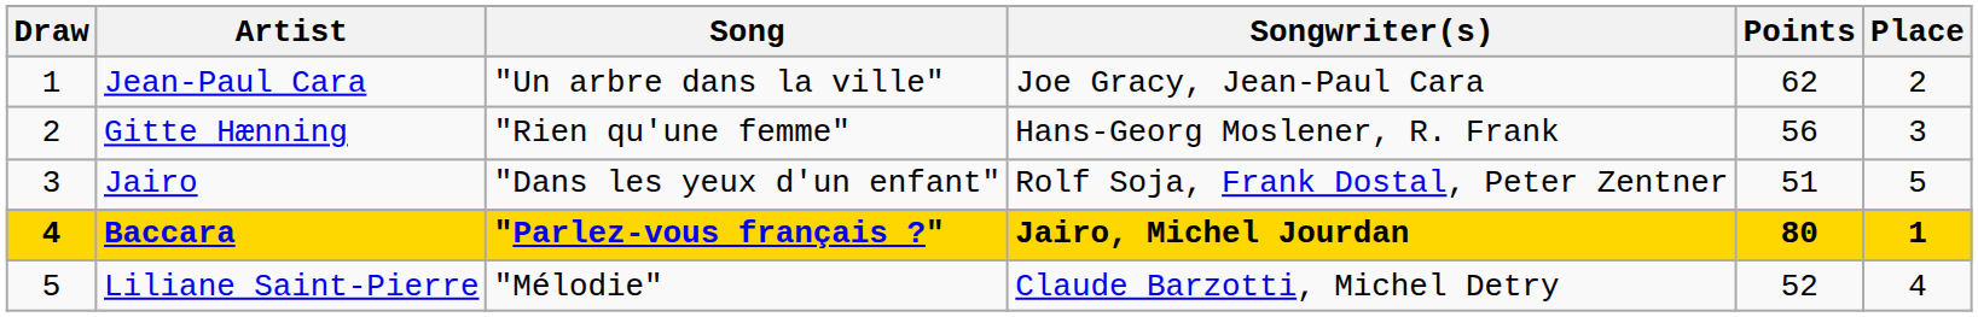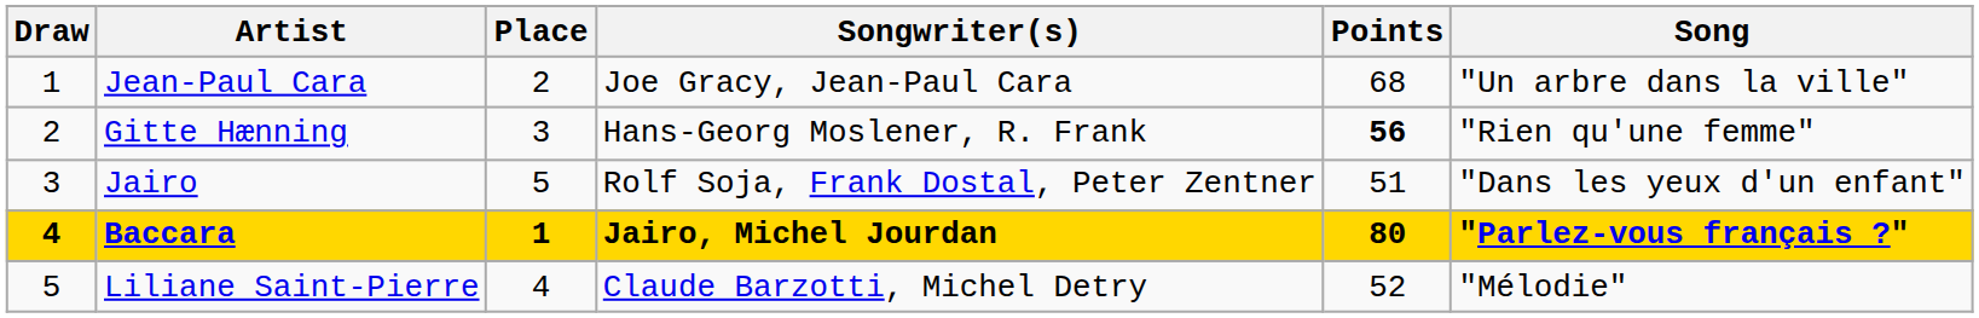 <table class="sortable wikitable" style="margin: 1em auto 1em auto; text-align:center">
 <tr>
 <th>Draw</th>
 <th>Artist</th>
-<th>Song</th>
+<th>Place</th>
 <th>Songwriter(s)</th>
 <th>Points</th>
-<th>Place</th>
+<th>Song</th>
 </tr>
 <tr>
 <td>1</td>
 <td align="left"><a href='#'>Jean-Paul Cara</a></td>
+<td>2</td>
+<td align="left">Joe Gracy, Jean-Paul Cara</td>
+<td>68</td>
 <td align="left">"Un arbre dans la ville"</td>
-<td align="left">Joe Gracy, Jean-Paul Cara</td>
-<td>62</td>
-<td>2</td>
 </tr>
 <tr>
 <td>2</td>
 <td align="left"><a href='#'>Gitte Hænning</a></td>
+<td>3</td>
+<td align="left">Hans-Georg Moslener, R. Frank</td>
+<td><strong>56</strong></td>
 <td align="left">"Rien qu'une femme"</td>
-<td align="left">Hans-Georg Moslener, R. Frank</td>
-<td>56</td>
-<td>3</td>
 </tr>
 <tr>
 <td>3</td>
 <td align="left"><a href='#'>Jairo</a></td>
-<td align="left">"Dans les yeux d'un enfant"</td>
+<td>5</td>
 <td align="left">Rolf Soja, <a href='#'>Frank Dostal</a>, Peter Zentner</td>
 <td>51</td>
-<td>5</td>
+<td align="left">"Dans les yeux d'un enfant"</td>
 </tr>
 <tr style="font-weight:bold; background:gold;">
 <td>4</td>
 <td align="left"><a href='#'>Baccara</a></td>
-<td align="left">"<a href='#'>Parlez-vous français ?</a>"</td>
+<td>1</td>
 <td align="left">Jairo, Michel Jourdan</td>
 <td>80</td>
-<td>1</td>
+<td align="left">"<a href='#'>Parlez-vous français ?</a>"</td>
 </tr>
 <tr>
 <td>5</td>
 <td align="left"><a href='#'>Liliane Saint-Pierre</a></td>
-<td align="left">"Mélodie"</td>
+<td>4</td>
 <td align="left"><a href='#'>Claude Barzotti</a>, Michel Detry</td>
 <td>52</td>
-<td>4</td>
+<td align="left">"Mélodie"</td>
 </tr>
 </table>
